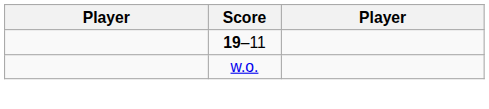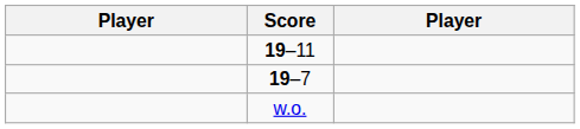 <table class="wikitable " style="font-size: 90%">
 <tr>
 <th width=180>Player</th>
 <th width=60>Score</th>
 <th width=180>Player</th>
 </tr>
 <tr>
 <td><strong></strong></td>
 <td align="center"><strong>19</strong>–11</td>
 <td></td>
 </tr>
 <tr>
 <td><strong></strong></td>
+<td align="center"><strong>19</strong>–7</td>
+<td></td>
+</tr>
+<tr>
+<td><strong></strong></td>
 <td align="center"><a href='#'>w.o.</a></td>
 <td></td>
 </tr>
 </table>
